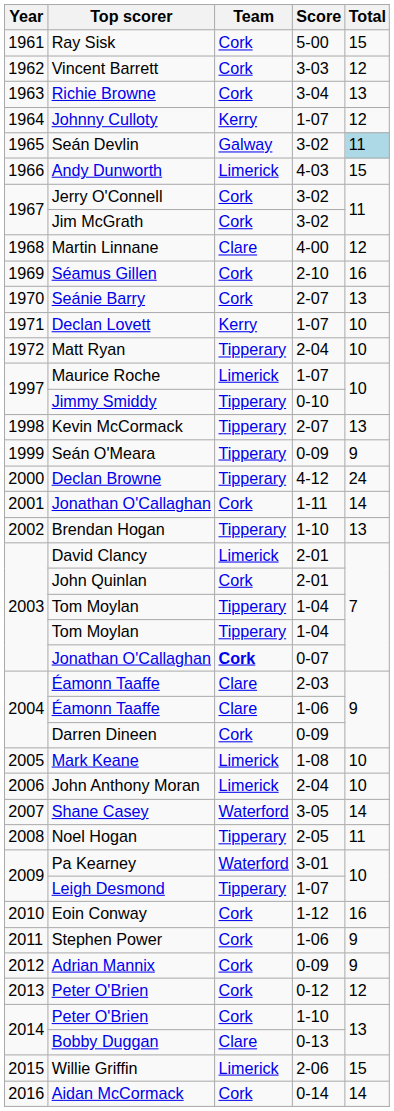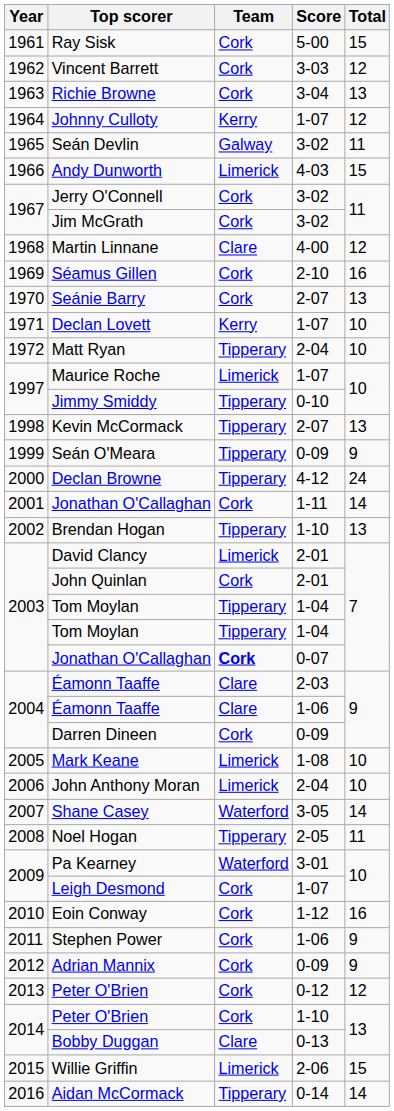 <table class="wikitable sortable">
 <tr>
 <th>Year</th>
 <th>Top scorer</th>
 <th>Team</th>
 <th>Score</th>
 <th>Total</th>
 </tr>
 <tr>
 <td>1961</td>
 <td style="text-align:left;">Ray Sisk</td>
 <td style="text-align:left;"><a href='#'>Cork</a></td>
 <td>5-00</td>
 <td>15</td>
 </tr>
 <tr>
 <td>1962</td>
 <td style="text-align:left;">Vincent Barrett</td>
 <td style="text-align:left;"><a href='#'>Cork</a></td>
 <td>3-03</td>
 <td>12</td>
 </tr>
 <tr>
 <td>1963</td>
 <td style="text-align:left;"><a href='#'>Richie Browne</a></td>
 <td style="text-align:left;"><a href='#'>Cork</a></td>
 <td>3-04</td>
 <td>13</td>
 </tr>
 <tr>
 <td>1964</td>
 <td style="text-align:left;"><a href='#'>Johnny Culloty</a></td>
 <td style="text-align:left;"><a href='#'>Kerry</a></td>
 <td>1-07</td>
 <td>12</td>
 </tr>
 <tr>
 <td>1965</td>
 <td style="text-align:left;">Seán Devlin</td>
 <td style="text-align:left;"><a href='#'>Galway</a></td>
 <td>3-02</td>
-<td style="background: lightblue;">11</td>
+<td>11</td>
 </tr>
 <tr>
 <td>1966</td>
 <td style="text-align:left;"><a href='#'>Andy Dunworth</a></td>
 <td style="text-align:left;"><a href='#'>Limerick</a></td>
 <td>4-03</td>
 <td>15</td>
 </tr>
 <tr>
 <td rowspan=2>1967</td>
 <td style="text-align:left;">Jerry O'Connell</td>
 <td style="text-align:left;"><a href='#'>Cork</a></td>
 <td>3-02</td>
 <td rowspan=2>11</td>
 </tr>
 <tr>
 <td style="text-align:left;">Jim McGrath</td>
 <td style="text-align:left;"><a href='#'>Cork</a></td>
 <td>3-02</td>
 </tr>
 <tr>
 <td>1968</td>
 <td style="text-align:left;">Martin Linnane</td>
 <td style="text-align:left;"><a href='#'>Clare</a></td>
 <td>4-00</td>
 <td>12</td>
 </tr>
 <tr>
 <td>1969</td>
 <td style="text-align:left;"><a href='#'>Séamus Gillen</a></td>
 <td style="text-align:left;"><a href='#'>Cork</a></td>
 <td>2-10</td>
 <td>16</td>
 </tr>
 <tr>
 <td>1970</td>
 <td style="text-align:left;"><a href='#'>Seánie Barry</a></td>
 <td style="text-align:left;"><a href='#'>Cork</a></td>
 <td>2-07</td>
 <td>13</td>
 </tr>
 <tr>
 <td>1971</td>
 <td style="text-align:left;"><a href='#'>Declan Lovett</a></td>
 <td style="text-align:left;"><a href='#'>Kerry</a></td>
 <td>1-07</td>
 <td>10</td>
 </tr>
 <tr>
 <td>1972</td>
 <td style="text-align:left;">Matt Ryan</td>
 <td style="text-align:left;"><a href='#'>Tipperary</a></td>
 <td>2-04</td>
 <td>10</td>
 </tr>
 <tr>
 <td rowspan=2>1997</td>
 <td style="text-align:left;">Maurice Roche</td>
 <td style="text-align:left;"><a href='#'>Limerick</a></td>
 <td>1-07</td>
 <td rowspan=2>10</td>
 </tr>
 <tr>
 <td style="text-align:left;"><a href='#'>Jimmy Smiddy</a></td>
 <td style="text-align:left;"><a href='#'>Tipperary</a></td>
 <td>0-10</td>
 </tr>
 <tr>
 <td>1998</td>
 <td style="text-align:left;">Kevin McCormack</td>
 <td style="text-align:left;"><a href='#'>Tipperary</a></td>
 <td>2-07</td>
 <td>13</td>
 </tr>
 <tr>
 <td>1999</td>
 <td style="text-align:left;">Seán O'Meara</td>
 <td style="text-align:left;"><a href='#'>Tipperary</a></td>
 <td>0-09</td>
 <td>9</td>
 </tr>
 <tr>
 <td>2000</td>
 <td style="text-align:left;"><a href='#'>Declan Browne</a></td>
 <td style="text-align:left;"><a href='#'>Tipperary</a></td>
 <td>4-12</td>
 <td>24</td>
 </tr>
 <tr>
 <td>2001</td>
 <td style="text-align:left;"><a href='#'>Jonathan O'Callaghan</a></td>
 <td style="text-align:left;"><a href='#'>Cork</a></td>
 <td>1-11</td>
 <td>14</td>
 </tr>
 <tr>
 <td>2002</td>
 <td style="text-align:left;">Brendan Hogan</td>
 <td style="text-align:left;"><a href='#'>Tipperary</a></td>
 <td>1-10</td>
 <td>13</td>
 </tr>
 <tr>
 <td rowspan=5>2003</td>
 <td style="text-align:left;">David Clancy</td>
 <td style="text-align:left;"><a href='#'>Limerick</a></td>
 <td align=left>2-01</td>
 <td rowspan=5>7</td>
 </tr>
 <tr>
 <td style="text-align:left;">John Quinlan</td>
 <td style="text-align:left;"><a href='#'>Cork</a></td>
 <td align=left>2-01</td>
 </tr>
 <tr>
 <td style="text-align:left;">Tom Moylan</td>
 <td style="text-align:left;"><a href='#'>Tipperary</a></td>
 <td align=left>1-04</td>
 </tr>
 <tr>
 <td style="text-align:left;">Tom Moylan</td>
 <td style="text-align:left;"><a href='#'>Tipperary</a></td>
 <td align=left>1-04</td>
 </tr>
 <tr>
 <td style="text-align:left;"><a href='#'>Jonathan O'Callaghan</a></td>
 <td style="text-align:left;"><strong><a href='#'>Cork</a></strong></td>
 <td align=left>0-07</td>
 </tr>
 <tr>
 <td rowspan=3>2004</td>
 <td style="text-align:left;"><a href='#'>Éamonn Taaffe</a></td>
 <td style="text-align:left;"><a href='#'>Clare</a></td>
 <td align=left>2-03</td>
 <td rowspan=3>9</td>
 </tr>
 <tr>
 <td style="text-align:left;"><a href='#'>Éamonn Taaffe</a></td>
 <td style="text-align:left;"><a href='#'>Clare</a></td>
 <td align=left>1-06</td>
 </tr>
 <tr>
 <td style="text-align:left;">Darren Dineen</td>
 <td style="text-align:left;"><a href='#'>Cork</a></td>
 <td align=left>0-09</td>
 </tr>
 <tr>
 <td>2005</td>
 <td style="text-align:left;"><a href='#'>Mark Keane</a></td>
 <td style="text-align:left;"><a href='#'>Limerick</a></td>
 <td>1-08</td>
 <td>10</td>
 </tr>
 <tr>
 <td>2006</td>
 <td style="text-align:left;">John Anthony Moran</td>
 <td style="text-align:left;"><a href='#'>Limerick</a></td>
 <td>2-04</td>
 <td>10</td>
 </tr>
 <tr>
 <td>2007</td>
 <td style="text-align:left;"><a href='#'>Shane Casey</a></td>
 <td style="text-align:left;"><a href='#'>Waterford</a></td>
 <td>3-05</td>
 <td>14</td>
 </tr>
 <tr>
 <td>2008</td>
 <td style="text-align:left;">Noel Hogan</td>
 <td style="text-align:left;"><a href='#'>Tipperary</a></td>
 <td>2-05</td>
 <td>11</td>
 </tr>
 <tr>
 <td rowspan=2>2009</td>
 <td style="text-align:left;">Pa Kearney</td>
 <td style="text-align:left;"><a href='#'>Waterford</a></td>
 <td>3-01</td>
 <td rowspan=2>10</td>
 </tr>
 <tr>
 <td style="text-align:left;"><a href='#'>Leigh Desmond</a></td>
-<td style="text-align:left;"><a href='#'>Tipperary</a></td>
+<td style="text-align:left;"><a href='#'>Cork</a></td>
 <td>1-07</td>
 </tr>
 <tr>
 <td>2010</td>
 <td style="text-align:left;">Eoin Conway</td>
 <td style="text-align:left;"><a href='#'>Cork</a></td>
 <td>1-12</td>
 <td>16</td>
 </tr>
 <tr>
 <td>2011</td>
 <td style="text-align:left;">Stephen Power</td>
 <td style="text-align:left;"><a href='#'>Cork</a></td>
 <td>1-06</td>
 <td>9</td>
 </tr>
 <tr>
 <td>2012</td>
 <td style="text-align:left;"><a href='#'>Adrian Mannix</a></td>
 <td style="text-align:left;"><a href='#'>Cork</a></td>
 <td>0-09</td>
 <td>9</td>
 </tr>
 <tr>
 <td>2013</td>
 <td style="text-align:left;"><a href='#'>Peter O'Brien</a></td>
 <td style="text-align:left;"><a href='#'>Cork</a></td>
 <td>0-12</td>
 <td>12</td>
 </tr>
 <tr>
 <td rowspan=2>2014</td>
 <td style="text-align:left;"><a href='#'>Peter O'Brien</a></td>
 <td style="text-align:left;"><a href='#'>Cork</a></td>
 <td>1-10</td>
 <td rowspan=2>13</td>
 </tr>
 <tr>
 <td style="text-align:left;"><a href='#'>Bobby Duggan</a></td>
 <td style="text-align:left;"><a href='#'>Clare</a></td>
 <td>0-13</td>
 </tr>
 <tr>
 <td>2015</td>
 <td style="text-align:left;">Willie Griffin</td>
 <td style="text-align:left;"><a href='#'>Limerick</a></td>
 <td>2-06</td>
 <td>15</td>
 </tr>
 <tr>
 <td>2016</td>
 <td style="text-align:left;"><a href='#'>Aidan McCormack</a></td>
-<td style="text-align:left;"><a href='#'>Cork</a></td>
+<td style="text-align:left;"><a href='#'>Tipperary</a></td>
 <td>0-14</td>
 <td>14</td>
 </tr>
 </table>
